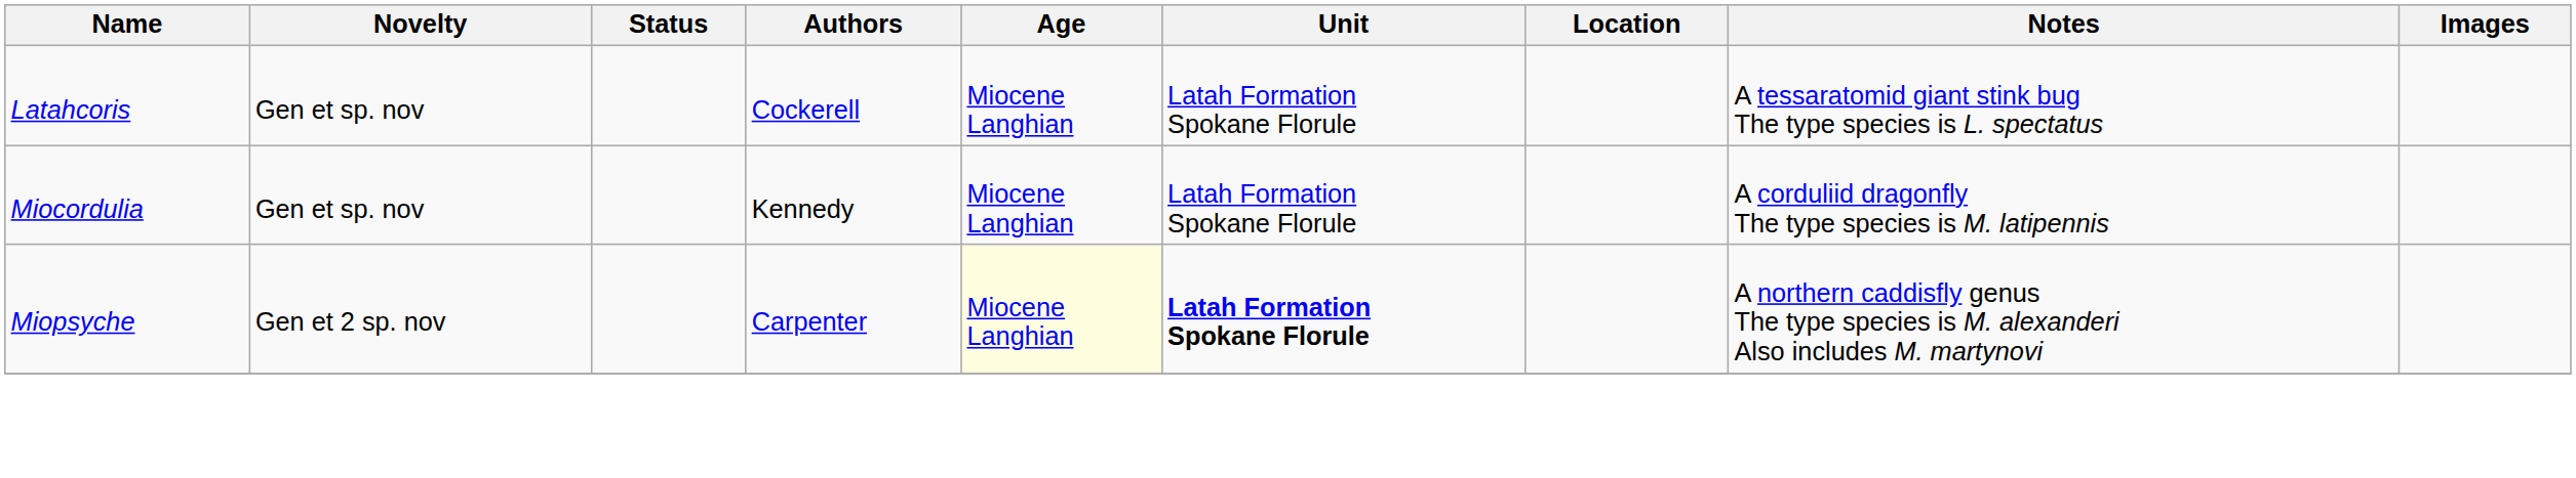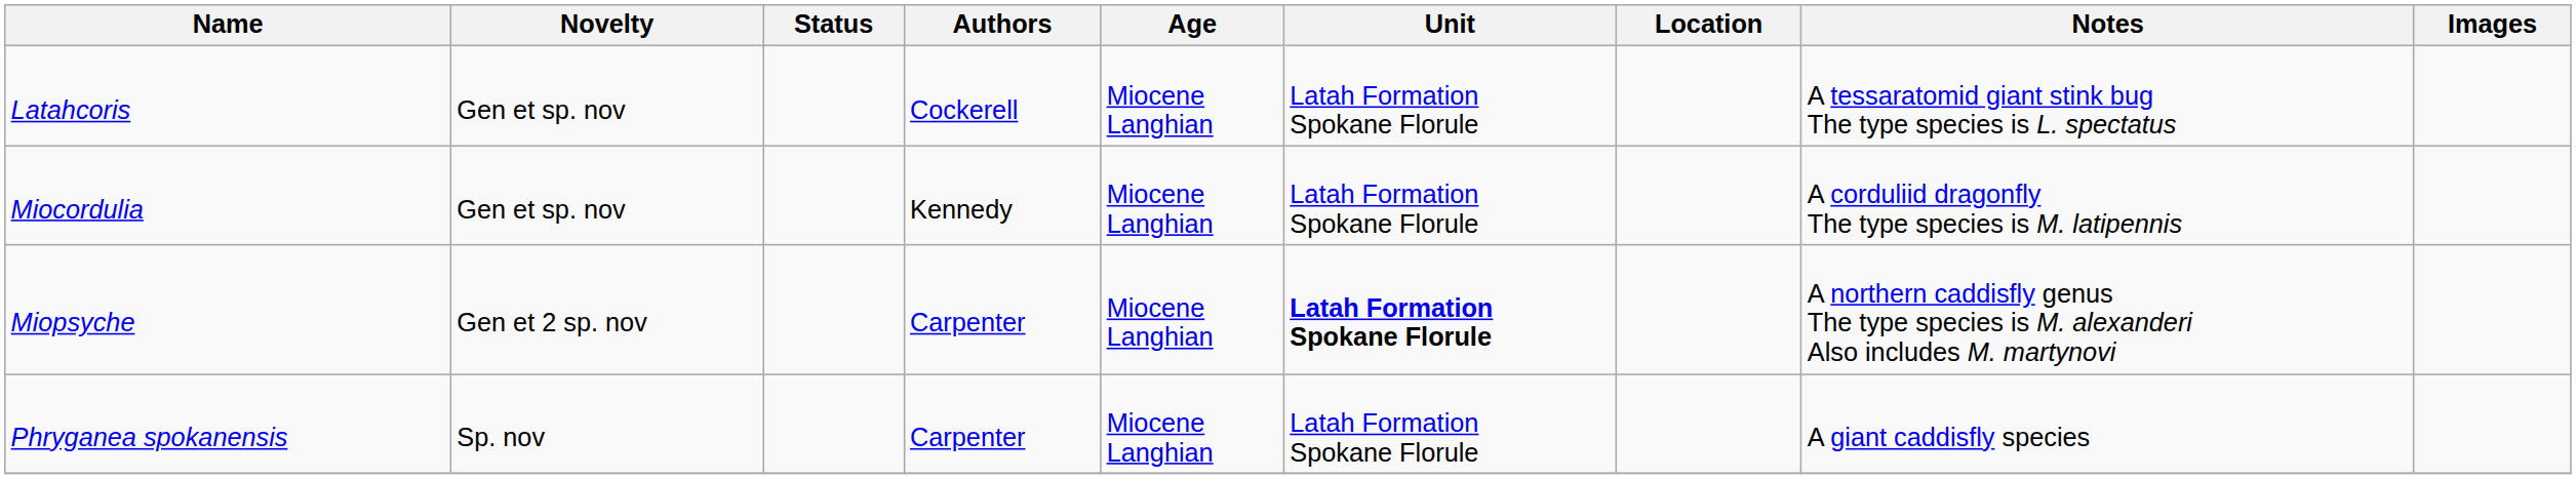 <table class="wikitable sortable" align="center" width="100%">
 <tr>
 <th>Name</th>
 <th>Novelty</th>
 <th>Status</th>
 <th>Authors</th>
 <th>Age</th>
 <th>Unit</th>
 <th>Location</th>
 <th>Notes</th>
 <th>Images</th>
 </tr>
 <tr>
 <td><br><em><a href='#'>Latahcoris</a></em></td>
 <td><br>Gen et sp. nov</td>
 <td></td>
 <td><br><a href='#'>Cockerell</a></td>
 <td><br><a href='#'>Miocene</a><br><a href='#'>Langhian</a></td>
 <td><br><a href='#'>Latah Formation</a><br>Spokane Florule</td>
 <td><br><br></td>
 <td><br>A <a href='#'>tessaratomid giant stink bug</a><br>The type species is <em>L. spectatus</em></td>
 <td></td>
 </tr>
 <tr>
 <td><br><em><a href='#'>Miocordulia</a></em></td>
 <td><br>Gen et sp. nov</td>
 <td></td>
 <td><br>Kennedy</td>
 <td><br><a href='#'>Miocene</a><br><a href='#'>Langhian</a></td>
 <td><br><a href='#'>Latah Formation</a><br>Spokane Florule</td>
 <td><br><br></td>
 <td><br>A <a href='#'>corduliid dragonfly</a><br>The type species is <em>M. latipennis</em></td>
 <td></td>
 </tr>
 <tr>
 <td><br><em><a href='#'>Miopsyche</a></em></td>
 <td><br>Gen et 2 sp. nov</td>
 <td></td>
 <td><br><a href='#'>Carpenter</a></td>
-<td style="background: lightyellow;"><br><a href='#'>Miocene</a><br><a href='#'>Langhian</a></td>
+<td><br><a href='#'>Miocene</a><br><a href='#'>Langhian</a></td>
 <td><strong><br><a href='#'>Latah Formation</a><br>Spokane Florule</strong></td>
 <td><br><br></td>
 <td><br>A <a href='#'>northern caddisfly</a> genus<br>The type species is <em>M. alexanderi</em><br>Also includes <em>M. martynovi</em></td>
 <td></td>
 </tr>
 <tr>
+<td><br><em><a href='#'>Phryganea spokanensis</a></em></td>
+<td><br>Sp. nov</td>
+<td></td>
+<td><br><a href='#'>Carpenter</a></td>
+<td><br><a href='#'>Miocene</a><br><a href='#'>Langhian</a></td>
+<td><br><a href='#'>Latah Formation</a><br>Spokane Florule</td>
+<td><br><br></td>
+<td><br>A <a href='#'>giant caddisfly</a> species</td>
+<td></td>
+</tr>
+<tr>
 </tr>
 </table>
